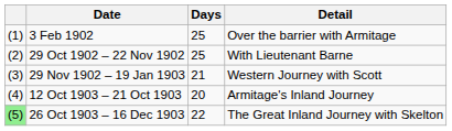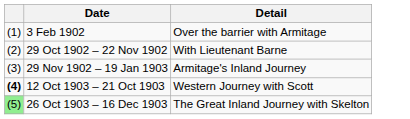 <table class="wikitable">
 <tr>
 <th></th>
 <th>Date</th>
-<th>Days</th>
 <th>Detail</th>
 </tr>
 <tr>
 <td>(1)</td>
 <td>3 Feb 1902</td>
-<td>25</td>
 <td>Over the barrier with Armitage</td>
 </tr>
 <tr>
 <td>(2)</td>
 <td>29 Oct 1902 – 22 Nov 1902</td>
-<td>25</td>
 <td>With Lieutenant Barne</td>
 </tr>
 <tr>
 <td>(3)</td>
 <td>29 Nov 1902 – 19 Jan 1903</td>
-<td>21</td>
-<td>Western Journey with Scott</td>
+<td>Armitage's Inland Journey</td>
 </tr>
 <tr>
-<td>(4)</td>
+<td><strong>(4)</strong></td>
 <td>12 Oct 1903 – 21 Oct 1903</td>
-<td>20</td>
-<td>Armitage's Inland Journey</td>
+<td>Western Journey with Scott</td>
 </tr>
 <tr>
 <td style="background: lightgreen;">(5)</td>
 <td>26 Oct 1903 – 16 Dec 1903</td>
-<td>22</td>
 <td>The Great Inland Journey with Skelton</td>
 </tr>
 </table>
